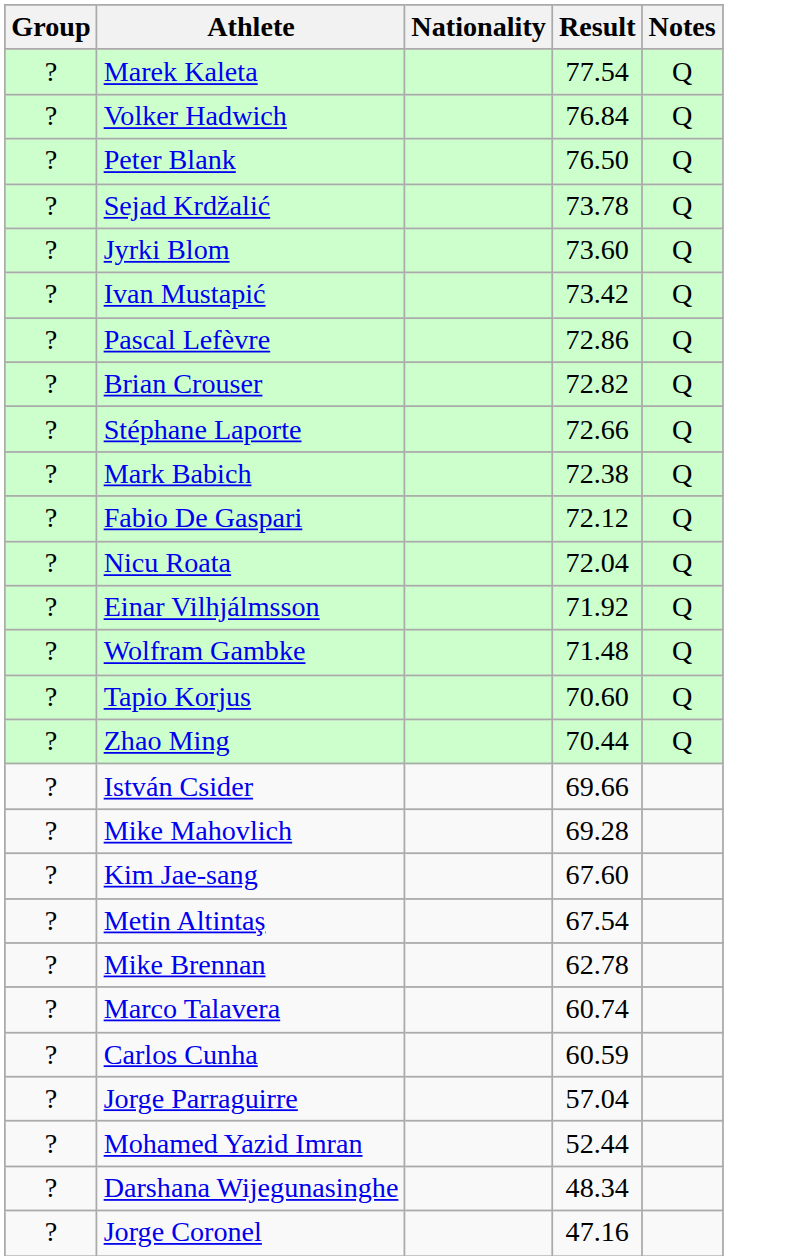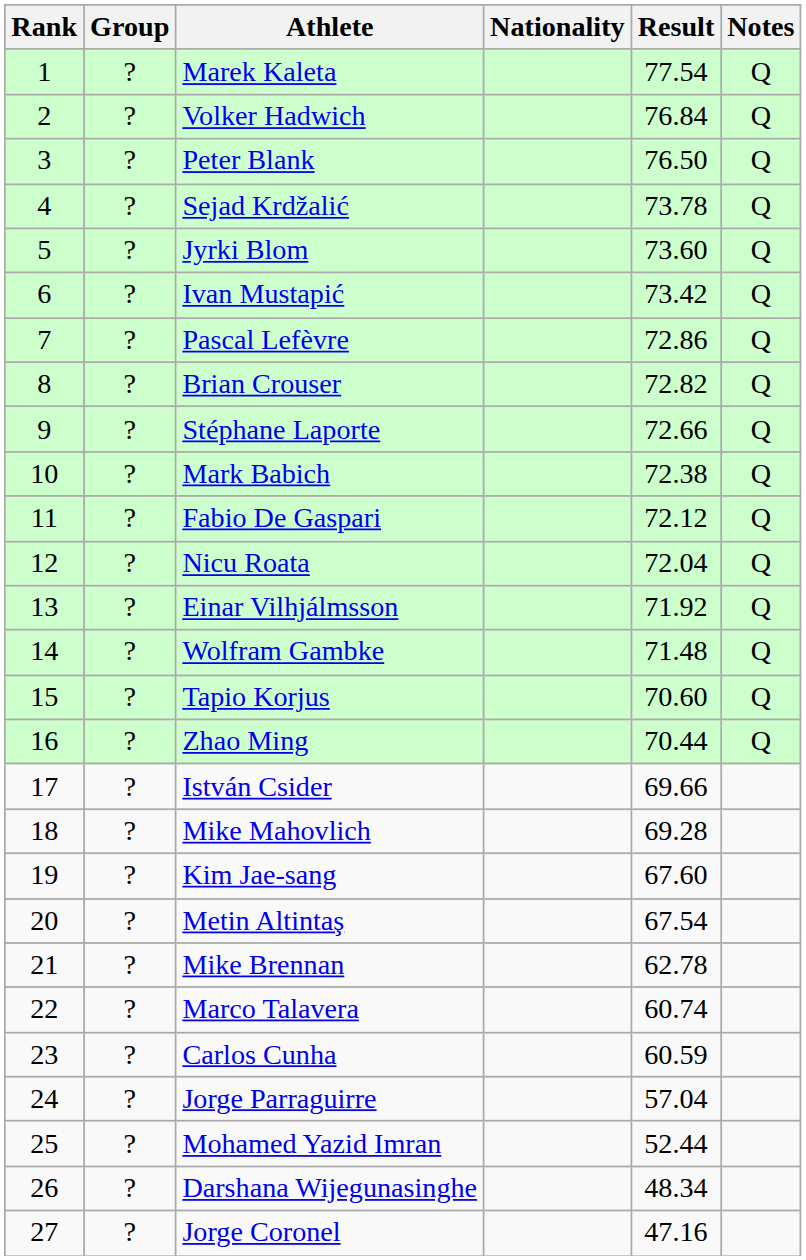 <table class="wikitable sortable" style="text-align:center">
 <tr>
+<th>Rank</th>
 <th>Group</th>
 <th>Athlete</th>
 <th>Nationality</th>
 <th>Result</th>
 <th>Notes</th>
 </tr>
 <tr bgcolor=ccffcc>
+<td>1</td>
 <td>?</td>
 <td align=left><a href='#'>Marek Kaleta</a></td>
 <td align=left></td>
 <td>77.54</td>
 <td>Q</td>
 </tr>
 <tr bgcolor=ccffcc>
+<td>2</td>
 <td>?</td>
 <td align=left><a href='#'>Volker Hadwich</a></td>
 <td align=left></td>
 <td>76.84</td>
 <td>Q</td>
 </tr>
 <tr bgcolor=ccffcc>
+<td>3</td>
 <td>?</td>
 <td align=left><a href='#'>Peter Blank</a></td>
 <td align=left></td>
 <td>76.50</td>
 <td>Q</td>
 </tr>
 <tr bgcolor=ccffcc>
+<td>4</td>
 <td>?</td>
 <td align=left><a href='#'>Sejad Krdžalić</a></td>
 <td align=left></td>
 <td>73.78</td>
 <td>Q</td>
 </tr>
 <tr bgcolor=ccffcc>
+<td>5</td>
 <td>?</td>
 <td align=left><a href='#'>Jyrki Blom</a></td>
 <td align=left></td>
 <td>73.60</td>
 <td>Q</td>
 </tr>
 <tr bgcolor=ccffcc>
+<td>6</td>
 <td>?</td>
 <td align=left><a href='#'>Ivan Mustapić</a></td>
 <td align=left></td>
 <td>73.42</td>
 <td>Q</td>
 </tr>
 <tr bgcolor=ccffcc>
+<td>7</td>
 <td>?</td>
 <td align=left><a href='#'>Pascal Lefèvre</a></td>
 <td align=left></td>
 <td>72.86</td>
 <td>Q</td>
 </tr>
 <tr bgcolor=ccffcc>
+<td>8</td>
 <td>?</td>
 <td align=left><a href='#'>Brian Crouser</a></td>
 <td align=left></td>
 <td>72.82</td>
 <td>Q</td>
 </tr>
 <tr bgcolor=ccffcc>
+<td>9</td>
 <td>?</td>
 <td align=left><a href='#'>Stéphane Laporte</a></td>
 <td align=left></td>
 <td>72.66</td>
 <td>Q</td>
 </tr>
 <tr bgcolor=ccffcc>
+<td>10</td>
 <td>?</td>
 <td align=left><a href='#'>Mark Babich</a></td>
 <td align=left></td>
 <td>72.38</td>
 <td>Q</td>
 </tr>
 <tr bgcolor=ccffcc>
+<td>11</td>
 <td>?</td>
 <td align=left><a href='#'>Fabio De Gaspari</a></td>
 <td align=left></td>
 <td>72.12</td>
 <td>Q</td>
 </tr>
 <tr bgcolor=ccffcc>
+<td>12</td>
 <td>?</td>
 <td align=left><a href='#'>Nicu Roata</a></td>
 <td align=left></td>
 <td>72.04</td>
 <td>Q</td>
 </tr>
 <tr bgcolor=ccffcc>
+<td>13</td>
 <td>?</td>
 <td align=left><a href='#'>Einar Vilhjálmsson</a></td>
 <td align=left></td>
 <td>71.92</td>
 <td>Q</td>
 </tr>
 <tr bgcolor=ccffcc>
+<td>14</td>
 <td>?</td>
 <td align=left><a href='#'>Wolfram Gambke</a></td>
 <td align=left></td>
 <td>71.48</td>
 <td>Q</td>
 </tr>
 <tr bgcolor=ccffcc>
+<td>15</td>
 <td>?</td>
 <td align=left><a href='#'>Tapio Korjus</a></td>
 <td align=left></td>
 <td>70.60</td>
 <td>Q</td>
 </tr>
 <tr bgcolor=ccffcc>
+<td>16</td>
 <td>?</td>
 <td align=left><a href='#'>Zhao Ming</a></td>
 <td align=left></td>
 <td>70.44</td>
 <td>Q</td>
 </tr>
 <tr>
+<td>17</td>
 <td>?</td>
 <td align=left><a href='#'>István Csider</a></td>
 <td align=left></td>
 <td>69.66</td>
 <td></td>
 </tr>
 <tr>
+<td>18</td>
 <td>?</td>
 <td align=left><a href='#'>Mike Mahovlich</a></td>
 <td align=left></td>
 <td>69.28</td>
 <td></td>
 </tr>
 <tr>
+<td>19</td>
 <td>?</td>
 <td align=left><a href='#'>Kim Jae-sang</a></td>
 <td align=left></td>
 <td>67.60</td>
 <td></td>
 </tr>
 <tr>
+<td>20</td>
 <td>?</td>
 <td align=left><a href='#'>Metin Altintaş</a></td>
 <td align=left></td>
 <td>67.54</td>
 <td></td>
 </tr>
 <tr>
+<td>21</td>
 <td>?</td>
 <td align=left><a href='#'>Mike Brennan</a></td>
 <td align=left></td>
 <td>62.78</td>
 <td></td>
 </tr>
 <tr>
+<td>22</td>
 <td>?</td>
 <td align=left><a href='#'>Marco Talavera</a></td>
 <td align=left></td>
 <td>60.74</td>
 <td></td>
 </tr>
 <tr>
+<td>23</td>
 <td>?</td>
 <td align=left><a href='#'>Carlos Cunha</a></td>
 <td align=left></td>
 <td>60.59</td>
 <td></td>
 </tr>
 <tr>
+<td>24</td>
 <td>?</td>
 <td align=left><a href='#'>Jorge Parraguirre</a></td>
 <td align=left></td>
 <td>57.04</td>
 <td></td>
 </tr>
 <tr>
+<td>25</td>
 <td>?</td>
 <td align=left><a href='#'>Mohamed Yazid Imran</a></td>
 <td align=left></td>
 <td>52.44</td>
 <td></td>
 </tr>
 <tr>
+<td>26</td>
 <td>?</td>
 <td align=left><a href='#'>Darshana Wijegunasinghe</a></td>
 <td align=left></td>
 <td>48.34</td>
 <td></td>
 </tr>
 <tr>
+<td>27</td>
 <td>?</td>
 <td align=left><a href='#'>Jorge Coronel</a></td>
 <td align=left></td>
 <td>47.16</td>
 <td></td>
 </tr>
 </table>
